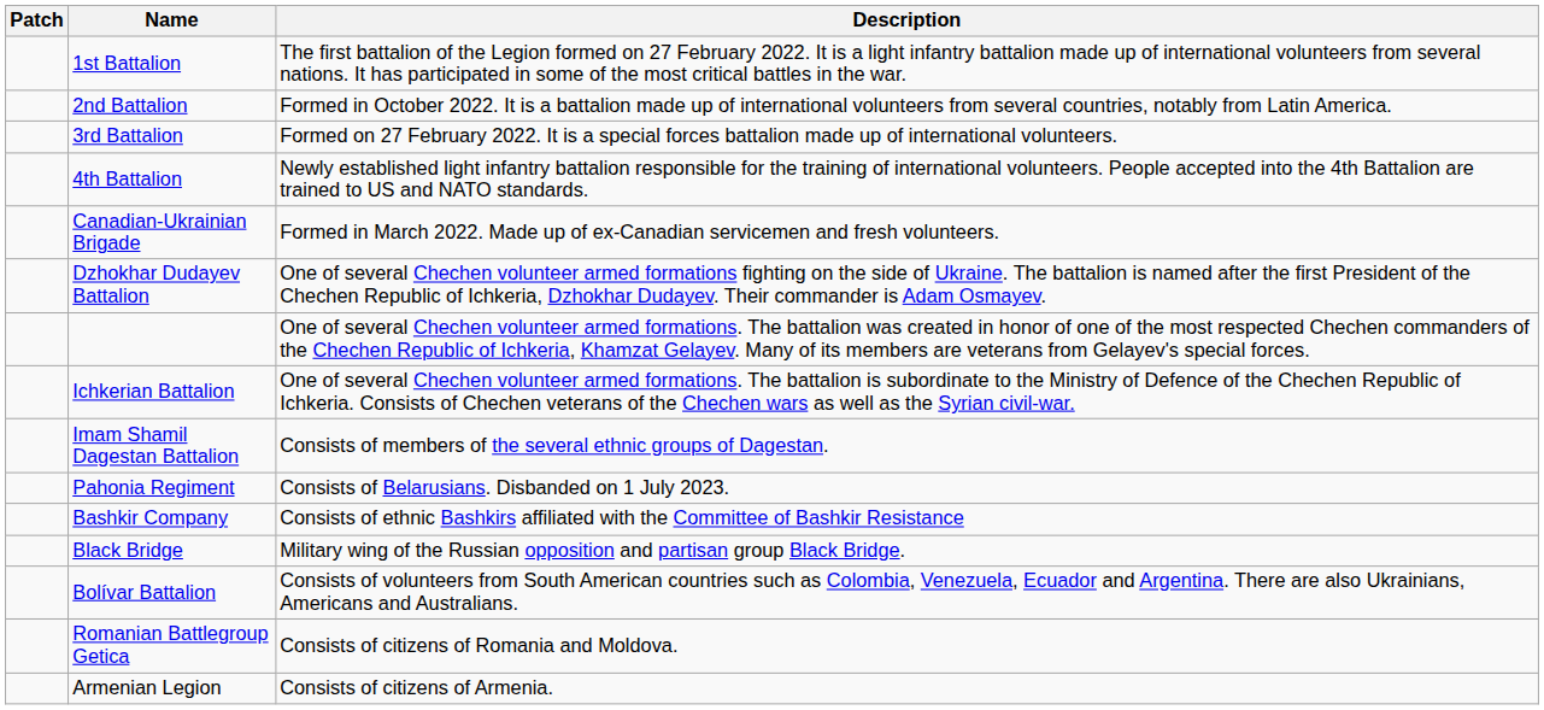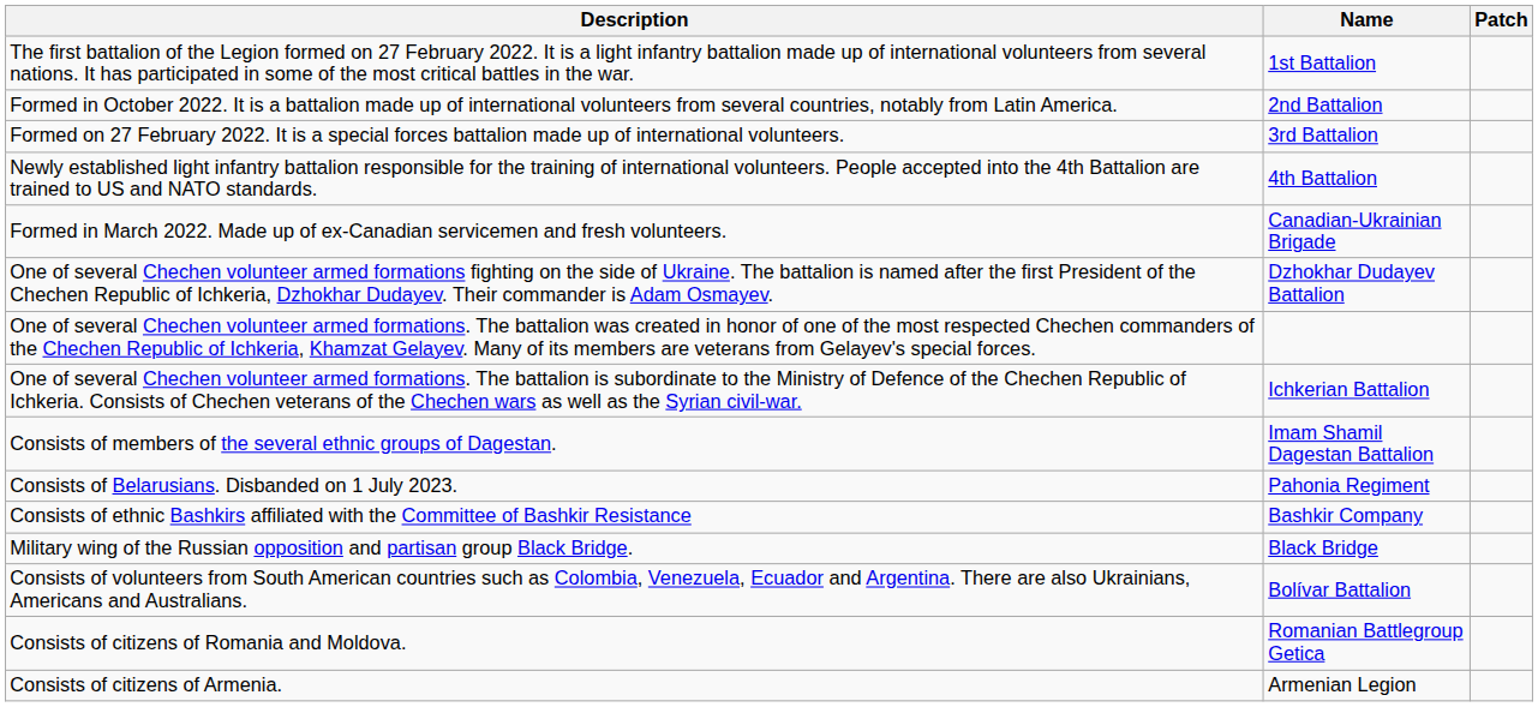 <table class="wikitable">
 <tr>
+<th>Description</th>
+<th>Name</th>
 <th>Patch</th>
-<th>Name</th>
-<th>Description</th>
 </tr>
 <tr>
+<td>The first battalion of the Legion formed on 27 February 2022. It is a light infantry battalion made up of international volunteers from several nations. It has participated in some of the most critical battles in the war.</td>
+<td><a href='#'>1st Battalion</a></td>
 <td></td>
-<td><a href='#'>1st Battalion</a></td>
-<td>The first battalion of the Legion formed on 27 February 2022. It is a light infantry battalion made up of international volunteers from several nations. It has participated in some of the most critical battles in the war.</td>
 </tr>
 <tr>
+<td>Formed in October 2022. It is a battalion made up of international volunteers from several countries, notably from Latin America.</td>
+<td><a href='#'>2nd Battalion</a></td>
 <td></td>
-<td><a href='#'>2nd Battalion</a></td>
-<td>Formed in October 2022. It is a battalion made up of international volunteers from several countries, notably from Latin America.</td>
 </tr>
 <tr>
+<td>Formed on 27 February 2022. It is a special forces battalion made up of international volunteers.</td>
+<td><a href='#'>3rd Battalion</a></td>
 <td></td>
-<td><a href='#'>3rd Battalion</a></td>
-<td>Formed on 27 February 2022. It is a special forces battalion made up of international volunteers.</td>
 </tr>
 <tr>
+<td>Newly established light infantry battalion responsible for the training of international volunteers. People accepted into the 4th Battalion are trained to US and NATO standards.</td>
+<td><a href='#'>4th Battalion</a></td>
 <td></td>
-<td><a href='#'>4th Battalion</a></td>
-<td>Newly established light infantry battalion responsible for the training of international volunteers. People accepted into the 4th Battalion are trained to US and NATO standards.</td>
 </tr>
 <tr>
+<td>Formed in March 2022. Made up of ex-Canadian servicemen and fresh volunteers.</td>
+<td><a href='#'>Canadian-Ukrainian Brigade</a></td>
 <td></td>
-<td><a href='#'>Canadian-Ukrainian Brigade</a></td>
-<td>Formed in March 2022. Made up of ex-Canadian servicemen and fresh volunteers.</td>
 </tr>
 <tr>
+<td>One of several <a href='#'>Chechen volunteer armed formations</a> fighting on the side of <a href='#'>Ukraine</a>. The battalion is named after the first President of the Chechen Republic of Ichkeria, <a href='#'>Dzhokhar Dudayev</a>. Their commander is <a href='#'>Adam Osmayev</a>.</td>
+<td><a href='#'>Dzhokhar Dudayev Battalion</a></td>
 <td></td>
-<td><a href='#'>Dzhokhar Dudayev Battalion</a></td>
-<td>One of several <a href='#'>Chechen volunteer armed formations</a> fighting on the side of <a href='#'>Ukraine</a>. The battalion is named after the first President of the Chechen Republic of Ichkeria, <a href='#'>Dzhokhar Dudayev</a>. Their commander is <a href='#'>Adam Osmayev</a>.</td>
 </tr>
 <tr>
+<td>One of several <a href='#'>Chechen volunteer armed formations</a>. The battalion was created in honor of one of the most respected Chechen commanders of the <a href='#'>Chechen Republic of Ichkeria</a>, <a href='#'>Khamzat Gelayev</a>. Many of its members are veterans from Gelayev's special forces.</td>
 <td></td>
 <td></td>
-<td>One of several <a href='#'>Chechen volunteer armed formations</a>. The battalion was created in honor of one of the most respected Chechen commanders of the <a href='#'>Chechen Republic of Ichkeria</a>, <a href='#'>Khamzat Gelayev</a>. Many of its members are veterans from Gelayev's special forces.</td>
 </tr>
 <tr>
+<td>One of several <a href='#'>Chechen volunteer armed formations</a>. The battalion is subordinate to the Ministry of Defence of the Chechen Republic of Ichkeria. Consists of Chechen veterans of the <a href='#'>Chechen wars</a> as well as the <a href='#'>Syrian civil-war.</a></td>
+<td><a href='#'>Ichkerian Battalion</a></td>
 <td><br></td>
-<td><a href='#'>Ichkerian Battalion</a></td>
-<td>One of several <a href='#'>Chechen volunteer armed formations</a>. The battalion is subordinate to the Ministry of Defence of the Chechen Republic of Ichkeria. Consists of Chechen veterans of the <a href='#'>Chechen wars</a> as well as the <a href='#'>Syrian civil-war.</a></td>
 </tr>
 <tr>
+<td>Consists of members of <a href='#'>the several ethnic groups of Dagestan</a>.</td>
+<td><a href='#'>Imam Shamil Dagestan Battalion</a></td>
 <td></td>
-<td><a href='#'>Imam Shamil Dagestan Battalion</a></td>
-<td>Consists of members of <a href='#'>the several ethnic groups of Dagestan</a>.</td>
 </tr>
 <tr>
+<td>Consists of <a href='#'>Belarusians</a>. Disbanded on 1 July 2023.</td>
+<td><a href='#'>Pahonia Regiment</a></td>
 <td></td>
-<td><a href='#'>Pahonia Regiment</a></td>
-<td>Consists of <a href='#'>Belarusians</a>. Disbanded on 1 July 2023.</td>
 </tr>
 <tr>
+<td>Consists of ethnic <a href='#'>Bashkirs</a> affiliated with the <a href='#'>Committee of Bashkir Resistance</a></td>
+<td><a href='#'>Bashkir Company</a></td>
 <td></td>
-<td><a href='#'>Bashkir Company</a></td>
-<td>Consists of ethnic <a href='#'>Bashkirs</a> affiliated with the <a href='#'>Committee of Bashkir Resistance</a></td>
 </tr>
 <tr>
+<td>Military wing of the Russian <a href='#'>opposition</a> and <a href='#'>partisan</a> group <a href='#'>Black Bridge</a>.</td>
+<td><a href='#'>Black Bridge</a></td>
 <td></td>
-<td><a href='#'>Black Bridge</a></td>
-<td>Military wing of the Russian <a href='#'>opposition</a> and <a href='#'>partisan</a> group <a href='#'>Black Bridge</a>.</td>
 </tr>
 <tr>
+<td>Consists of volunteers from South American countries such as <a href='#'>Colombia</a>, <a href='#'>Venezuela</a>, <a href='#'>Ecuador</a> and <a href='#'>Argentina</a>. There are also Ukrainians, Americans and Australians.</td>
+<td><a href='#'>Bolívar Battalion</a></td>
 <td></td>
-<td><a href='#'>Bolívar Battalion</a></td>
-<td>Consists of volunteers from South American countries such as <a href='#'>Colombia</a>, <a href='#'>Venezuela</a>, <a href='#'>Ecuador</a> and <a href='#'>Argentina</a>. There are also Ukrainians, Americans and Australians.</td>
 </tr>
 <tr>
+<td>Consists of citizens of Romania and Moldova.</td>
+<td><a href='#'>Romanian Battlegroup Getica</a></td>
 <td></td>
-<td><a href='#'>Romanian Battlegroup Getica</a></td>
-<td>Consists of citizens of Romania and Moldova.</td>
 </tr>
 <tr>
+<td>Consists of citizens of Armenia.</td>
+<td>Armenian Legion</td>
 <td></td>
-<td>Armenian Legion</td>
-<td>Consists of citizens of Armenia.</td>
 </tr>
 </table>
